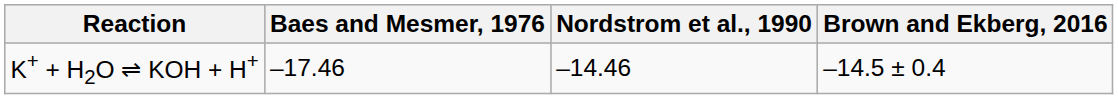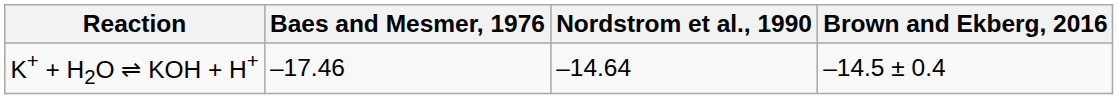 <table class="wikitable">
 <tr>
 <th>Reaction</th>
 <th>Baes and Mesmer, 1976</th>
 <th>Nordstrom et al., 1990</th>
 <th>Brown and Ekberg, 2016</th>
 </tr>
 <tr>
 <td>K<sup>+</sup> + H<sub>2</sub>O ⇌ KOH + H<sup>+</sup></td>
 <td>–17.46</td>
-<td>–14.46</td>
+<td>–14.64</td>
 <td>–14.5 ± 0.4</td>
 </tr>
 </table>
